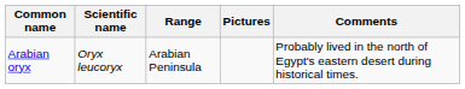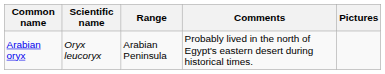 <table class="wikitable">
 <tr>
 <th>Common name</th>
 <th>Scientific name</th>
 <th>Range</th>
+<th class="unsortable">Comments</th>
 <th class="unsortable">Pictures</th>
-<th class="unsortable">Comments</th>
 </tr>
 <tr>
 <td><a href='#'>Arabian oryx</a></td>
 <td><em>Oryx leucoryx</em></td>
 <td>Arabian Peninsula</td>
+<td>Probably lived in the north of Egypt's eastern desert during historical times.</td>
 <td></td>
-<td>Probably lived in the north of Egypt's eastern desert during historical times.</td>
 </tr>
 </table>
